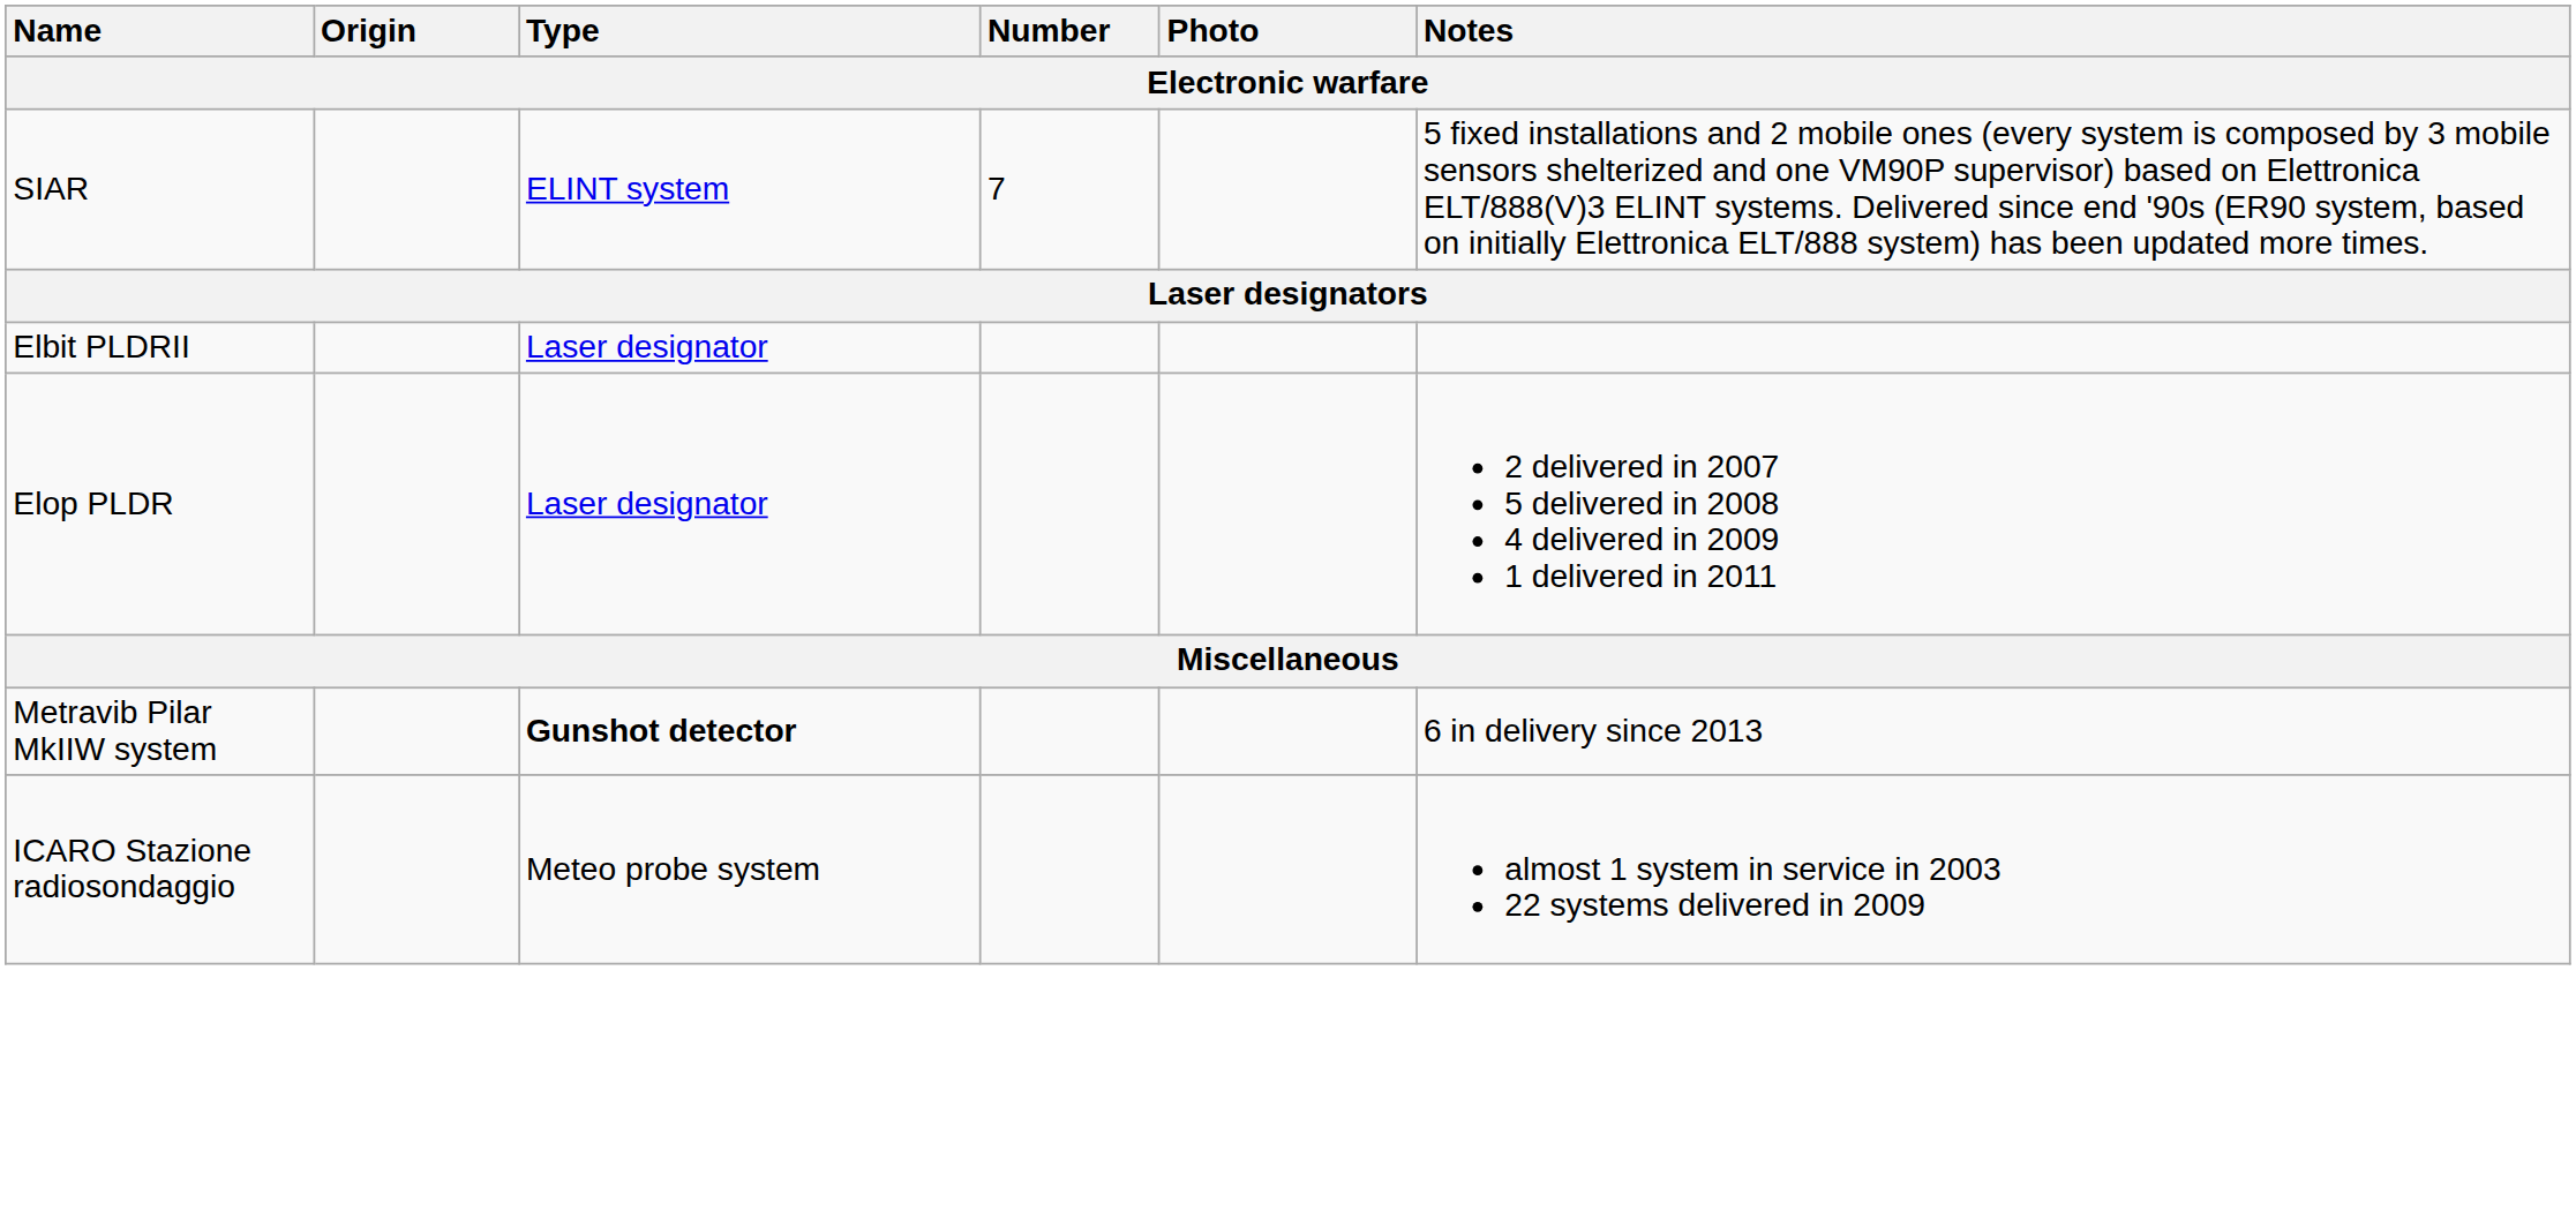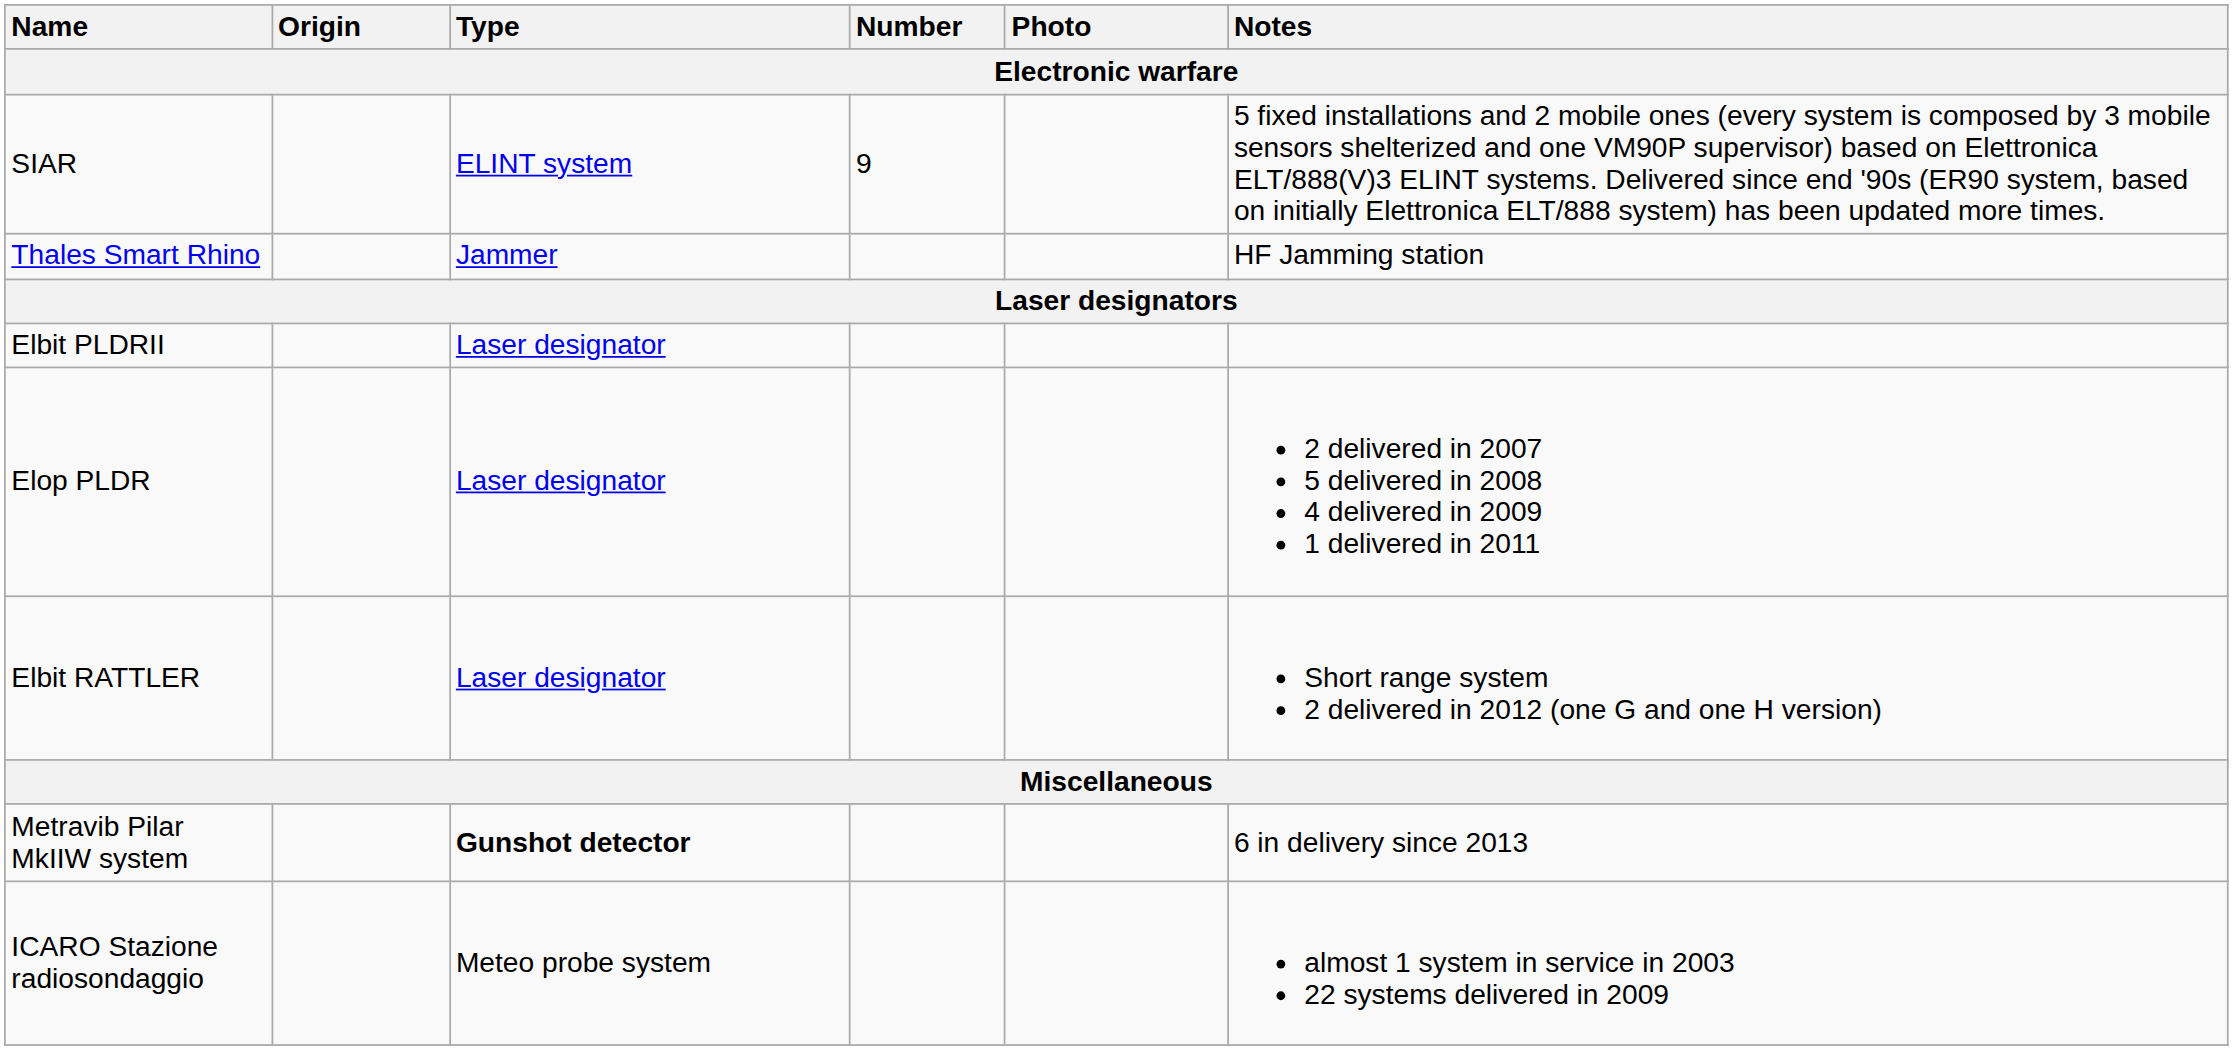 <table class="wikitable" style="margin:auto; width:100%;">
 <tr>
 <th style="text-align: left; width:12%;">Name</th>
 <th style="text-align: left; width:8%;">Origin</th>
 <th style="text-align: left; width:18%;">Type</th>
 <th style="text-align: left; width:7%;">Number</th>
 <th style="text-align: left; width:10%; ">Photo</th>
 <th style="text-align: left; width:45%;">Notes</th>
 </tr>
 <tr>
 <th colspan="6">Electronic warfare</th>
 </tr>
 <tr>
 <td>SIAR</td>
 <td></td>
 <td><a href='#'>ELINT system</a></td>
-<td>7</td>
+<td>9</td>
 <td></td>
 <td>5 fixed installations and 2 mobile ones (every system is composed by 3 mobile sensors shelterized and one VM90P supervisor) based on Elettronica ELT/888(V)3 ELINT systems. Delivered since end '90s (ER90 system, based on initially Elettronica ELT/888 system) has been updated more times.</td>
+</tr>
+<tr>
+<td><a href='#'>Thales Smart Rhino</a></td>
+<td></td>
+<td><a href='#'>Jammer</a></td>
+<td></td>
+<td></td>
+<td>HF Jamming station</td>
 </tr>
 <tr>
 <th colspan="6">Laser designators</th>
 </tr>
 <tr>
 <td>Elbit PLDRII</td>
 <td></td>
 <td><a href='#'>Laser designator</a></td>
 <td></td>
 <td></td>
 <td></td>
 </tr>
 <tr>
 <td>Elop PLDR</td>
 <td></td>
 <td><a href='#'>Laser designator</a></td>
 <td></td>
 <td></td>
 <td><br><ul><li>2 delivered in 2007</li><li>5 delivered in 2008</li><li>4 delivered in 2009</li><li>1 delivered in 2011</li></ul></td>
 </tr>
 <tr>
+<td>Elbit RATTLER</td>
+<td></td>
+<td><a href='#'>Laser designator</a></td>
+<td></td>
+<td></td>
+<td><br><ul><li>Short range system</li><li>2 delivered in 2012 (one G and one H version)</li></ul></td>
+</tr>
+<tr>
 <th colspan="6">Miscellaneous</th>
 </tr>
 <tr>
 <td>Metravib Pilar MkIIW system</td>
 <td></td>
 <td><strong>Gunshot detector</strong></td>
 <td></td>
 <td></td>
 <td>6 in delivery since 2013</td>
 </tr>
 <tr>
 <td>ICARO Stazione radiosondaggio</td>
 <td></td>
 <td>Meteo probe system</td>
 <td></td>
 <td></td>
 <td><br><ul><li>almost 1 system in service in 2003</li><li>22 systems delivered in 2009</li></ul></td>
 </tr>
 </table>
